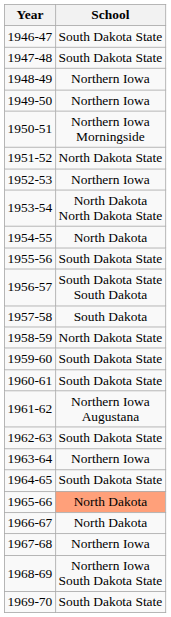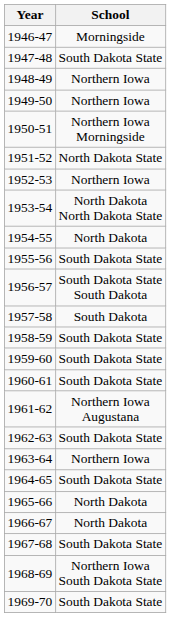 <table class="wikitable" style="text-align:center">
 <tr>
 <th>Year</th>
 <th>School</th>
 </tr>
 <tr>
 <td>1946-47</td>
-<td>South Dakota State</td>
+<td>Morningside</td>
 </tr>
 <tr>
 <td>1947-48</td>
 <td>South Dakota State</td>
 </tr>
 <tr>
 <td>1948-49</td>
 <td>Northern Iowa</td>
 </tr>
 <tr>
 <td>1949-50</td>
 <td>Northern Iowa</td>
 </tr>
 <tr>
 <td>1950-51</td>
 <td>Northern Iowa<br>Morningside</td>
 </tr>
 <tr>
 <td>1951-52</td>
 <td>North Dakota State</td>
 </tr>
 <tr>
 <td>1952-53</td>
 <td>Northern Iowa</td>
 </tr>
 <tr>
 <td>1953-54</td>
 <td>North Dakota<br>North Dakota State</td>
 </tr>
 <tr>
 <td>1954-55</td>
 <td>North Dakota</td>
 </tr>
 <tr>
 <td>1955-56</td>
 <td>South Dakota State</td>
 </tr>
 <tr>
 <td>1956-57</td>
 <td>South Dakota State<br>South Dakota</td>
 </tr>
 <tr>
 <td>1957-58</td>
 <td>South Dakota</td>
 </tr>
 <tr>
 <td>1958-59</td>
-<td>North Dakota State</td>
+<td>South Dakota State</td>
 </tr>
 <tr>
 <td>1959-60</td>
 <td>South Dakota State</td>
 </tr>
 <tr>
 <td>1960-61</td>
 <td>South Dakota State</td>
 </tr>
 <tr>
 <td>1961-62</td>
 <td>Northern Iowa<br>Augustana</td>
 </tr>
 <tr>
 <td>1962-63</td>
 <td>South Dakota State</td>
 </tr>
 <tr>
 <td>1963-64</td>
 <td>Northern Iowa</td>
 </tr>
 <tr>
 <td>1964-65</td>
 <td>South Dakota State</td>
 </tr>
 <tr>
 <td>1965-66</td>
-<td style="background: lightsalmon;">North Dakota</td>
+<td>North Dakota</td>
 </tr>
 <tr>
 <td>1966-67</td>
 <td>North Dakota</td>
 </tr>
 <tr>
 <td>1967-68</td>
-<td>Northern Iowa</td>
+<td>South Dakota State</td>
 </tr>
 <tr>
 <td>1968-69</td>
 <td>Northern Iowa<br>South Dakota State</td>
 </tr>
 <tr>
 <td>1969-70</td>
 <td>South Dakota State</td>
 </tr>
 </table>
